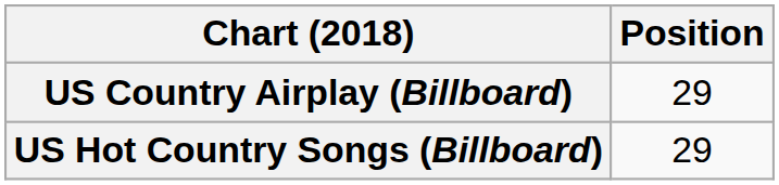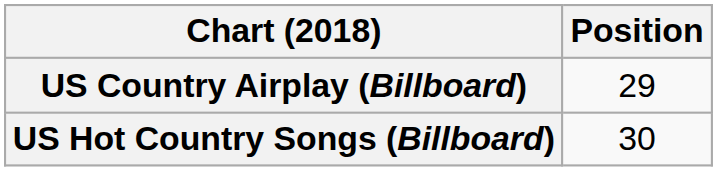 <table class="wikitable sortable plainrowheaders" style="text-align:center">
 <tr>
 <th scope="col">Chart (2018)</th>
 <th scope="col">Position</th>
 </tr>
 <tr>
 <th scope="row">US Country Airplay (<em>Billboard</em>)</th>
 <td>29</td>
 </tr>
 <tr>
 <th scope="row">US Hot Country Songs (<em>Billboard</em>)</th>
-<td>29</td>
+<td>30</td>
 </tr>
 </table>
